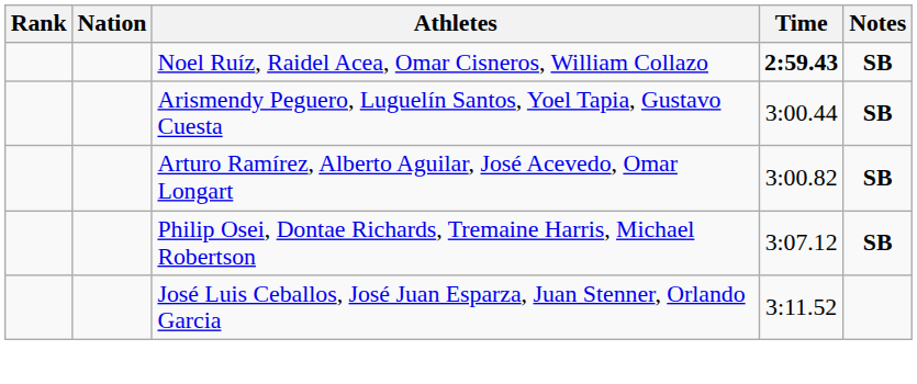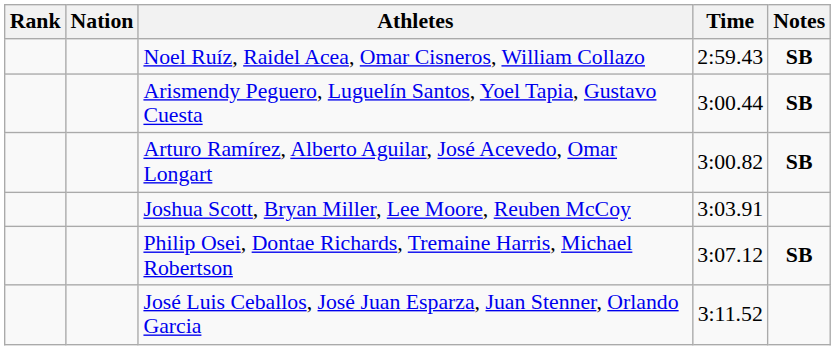 <table class="wikitable sortable" style="text-align:center">
 <tr>
 <th>Rank</th>
 <th>Nation</th>
 <th>Athletes</th>
 <th>Time</th>
 <th>Notes</th>
 </tr>
 <tr>
 <td></td>
 <td align=left></td>
 <td align=left><a href='#'>Noel Ruíz</a>, <a href='#'>Raidel Acea</a>, <a href='#'>Omar Cisneros</a>, <a href='#'>William Collazo</a></td>
-<td><strong>2:59.43</strong></td>
+<td>2:59.43</td>
 <td><strong>SB</strong></td>
 </tr>
 <tr>
 <td></td>
 <td align=left></td>
 <td align=left><a href='#'>Arismendy Peguero</a>, <a href='#'>Luguelín Santos</a>, <a href='#'>Yoel Tapia</a>, <a href='#'>Gustavo Cuesta</a></td>
 <td>3:00.44</td>
 <td><strong>SB</strong></td>
 </tr>
 <tr>
 <td></td>
 <td align=left></td>
 <td align=left><a href='#'>Arturo Ramírez</a>, <a href='#'>Alberto Aguilar</a>, <a href='#'>José Acevedo</a>, <a href='#'>Omar Longart</a></td>
 <td>3:00.82</td>
 <td><strong>SB</strong></td>
 </tr>
 <tr>
 <td></td>
 <td align=left></td>
+<td align=left><a href='#'>Joshua Scott</a>, <a href='#'>Bryan Miller</a>, <a href='#'>Lee Moore</a>, <a href='#'>Reuben McCoy</a></td>
+<td>3:03.91</td>
+<td></td>
+</tr>
+<tr>
+<td></td>
+<td align=left></td>
 <td align=left><a href='#'>Philip Osei</a>, <a href='#'>Dontae Richards</a>, <a href='#'>Tremaine Harris</a>, <a href='#'>Michael Robertson</a></td>
 <td>3:07.12</td>
 <td><strong>SB</strong></td>
 </tr>
 <tr>
 <td></td>
 <td align=left></td>
 <td align=left><a href='#'>José Luis Ceballos</a>, <a href='#'>José Juan Esparza</a>, <a href='#'>Juan Stenner</a>, <a href='#'>Orlando Garcia</a></td>
 <td>3:11.52</td>
 <td></td>
 </tr>
 </table>
